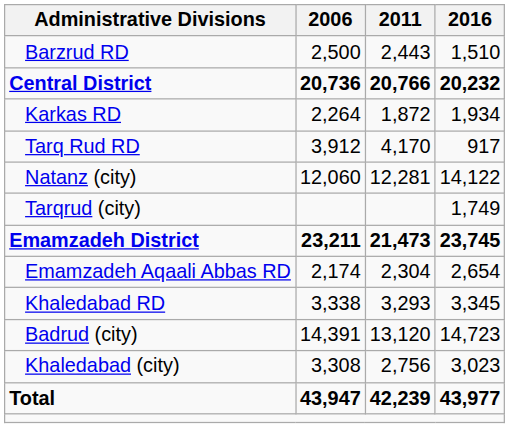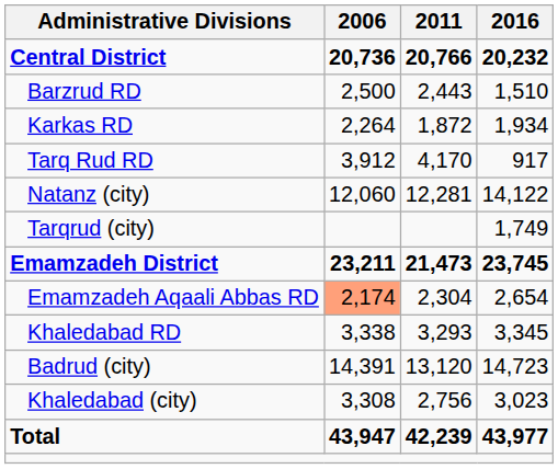 <table class="wikitable">
 <tr>
 <th>Administrative Divisions</th>
 <th>2006</th>
 <th>2011</th>
 <th>2016</th>
 </tr>
 <tr>
+<td><strong><a href='#'>Central District</a></strong></td>
+<td style="text-align: right;"><strong>20,736</strong></td>
+<td style="text-align: right;"><strong>20,766</strong></td>
+<td style="text-align: right;"><strong>20,232</strong></td>
+</tr>
+<tr>
 <td style="padding-left: 1em;"><a href='#'>Barzrud RD</a></td>
 <td style="text-align: right;">2,500</td>
 <td style="text-align: right;">2,443</td>
 <td style="text-align: right;">1,510</td>
-</tr>
-<tr>
-<td><strong><a href='#'>Central District</a></strong></td>
-<td style="text-align: right;"><strong>20,736</strong></td>
-<td style="text-align: right;"><strong>20,766</strong></td>
-<td style="text-align: right;"><strong>20,232</strong></td>
 </tr>
 <tr>
 <td style="padding-left: 1em;"><a href='#'>Karkas RD</a></td>
 <td style="text-align: right;">2,264</td>
 <td style="text-align: right;">1,872</td>
 <td style="text-align: right;">1,934</td>
 </tr>
 <tr>
 <td style="padding-left: 1em;"><a href='#'>Tarq Rud RD</a></td>
 <td style="text-align: right;">3,912</td>
 <td style="text-align: right;">4,170</td>
 <td style="text-align: right;">917</td>
 </tr>
 <tr>
 <td style="padding-left: 1em;"><a href='#'>Natanz</a> (city)</td>
 <td style="text-align: right;">12,060</td>
 <td style="text-align: right;">12,281</td>
 <td style="text-align: right;">14,122</td>
 </tr>
 <tr>
 <td style="padding-left: 1em;"><a href='#'>Tarqrud</a> (city)</td>
 <td style="text-align: right;"></td>
 <td style="text-align: right;"></td>
 <td style="text-align: right;">1,749</td>
 </tr>
 <tr>
 <td><strong><a href='#'>Emamzadeh District</a></strong></td>
 <td style="text-align: right;"><strong>23,211</strong></td>
 <td style="text-align: right;"><strong>21,473</strong></td>
 <td style="text-align: right;"><strong>23,745</strong></td>
 </tr>
 <tr>
 <td style="padding-left: 1em;"><a href='#'>Emamzadeh Aqaali Abbas RD</a></td>
-<td style="text-align: right;">2,174</td>
+<td style="background: lightsalmon; text-align: right;">2,174</td>
 <td style="text-align: right;">2,304</td>
 <td style="text-align: right;">2,654</td>
 </tr>
 <tr>
 <td style="padding-left: 1em;"><a href='#'>Khaledabad RD</a></td>
 <td style="text-align: right;">3,338</td>
 <td style="text-align: right;">3,293</td>
 <td style="text-align: right;">3,345</td>
 </tr>
 <tr>
 <td style="padding-left: 1em;"><a href='#'>Badrud</a> (city)</td>
 <td style="text-align: right;">14,391</td>
 <td style="text-align: right;">13,120</td>
 <td style="text-align: right;">14,723</td>
 </tr>
 <tr>
 <td style="padding-left: 1em;"><a href='#'>Khaledabad</a> (city)</td>
 <td style="text-align: right;">3,308</td>
 <td style="text-align: right;">2,756</td>
 <td style="text-align: right;">3,023</td>
 </tr>
 <tr>
 <td><strong>Total</strong></td>
 <td style="text-align: right;"><strong>43,947</strong></td>
 <td style="text-align: right;"><strong>42,239</strong></td>
 <td style="text-align: right;"><strong>43,977</strong></td>
 </tr>
 <tr>
 <td colspan=4></td>
 </tr>
 </table>
